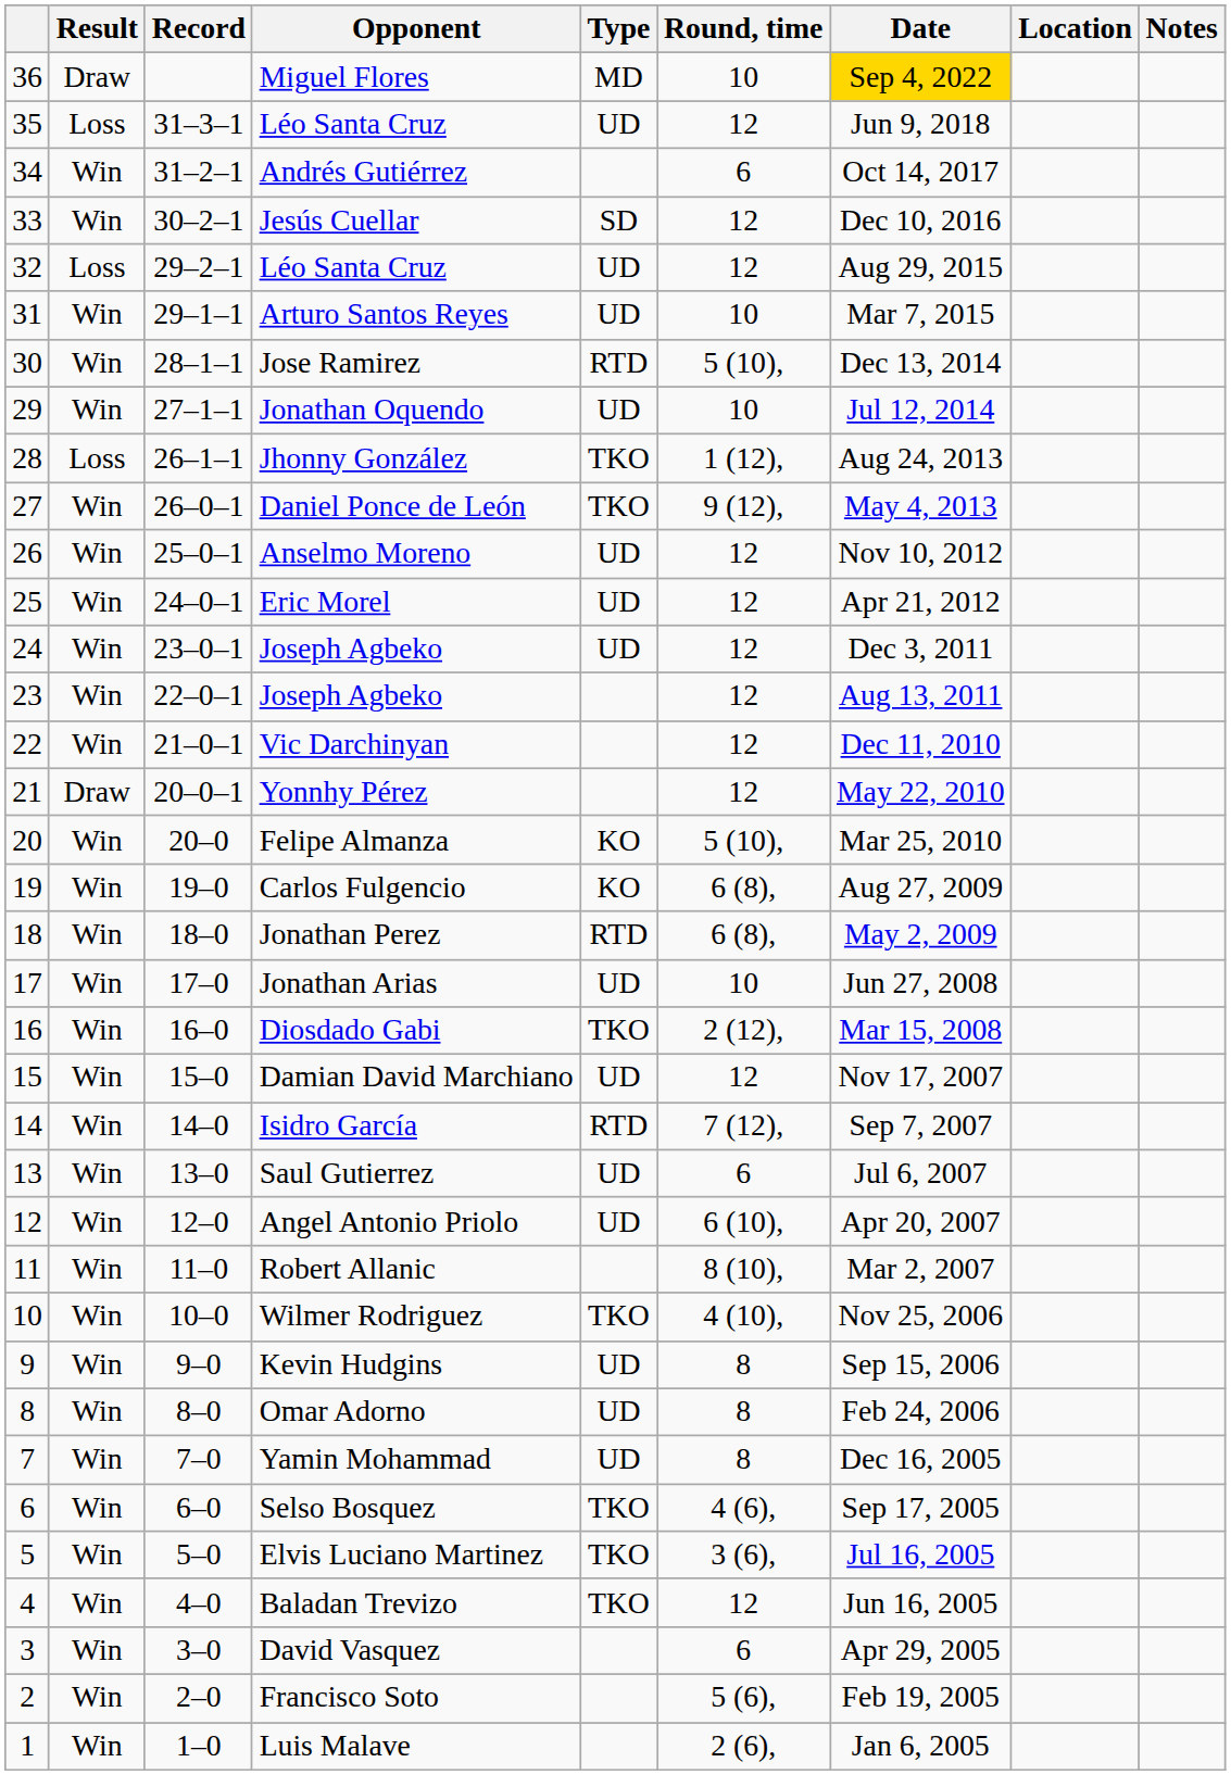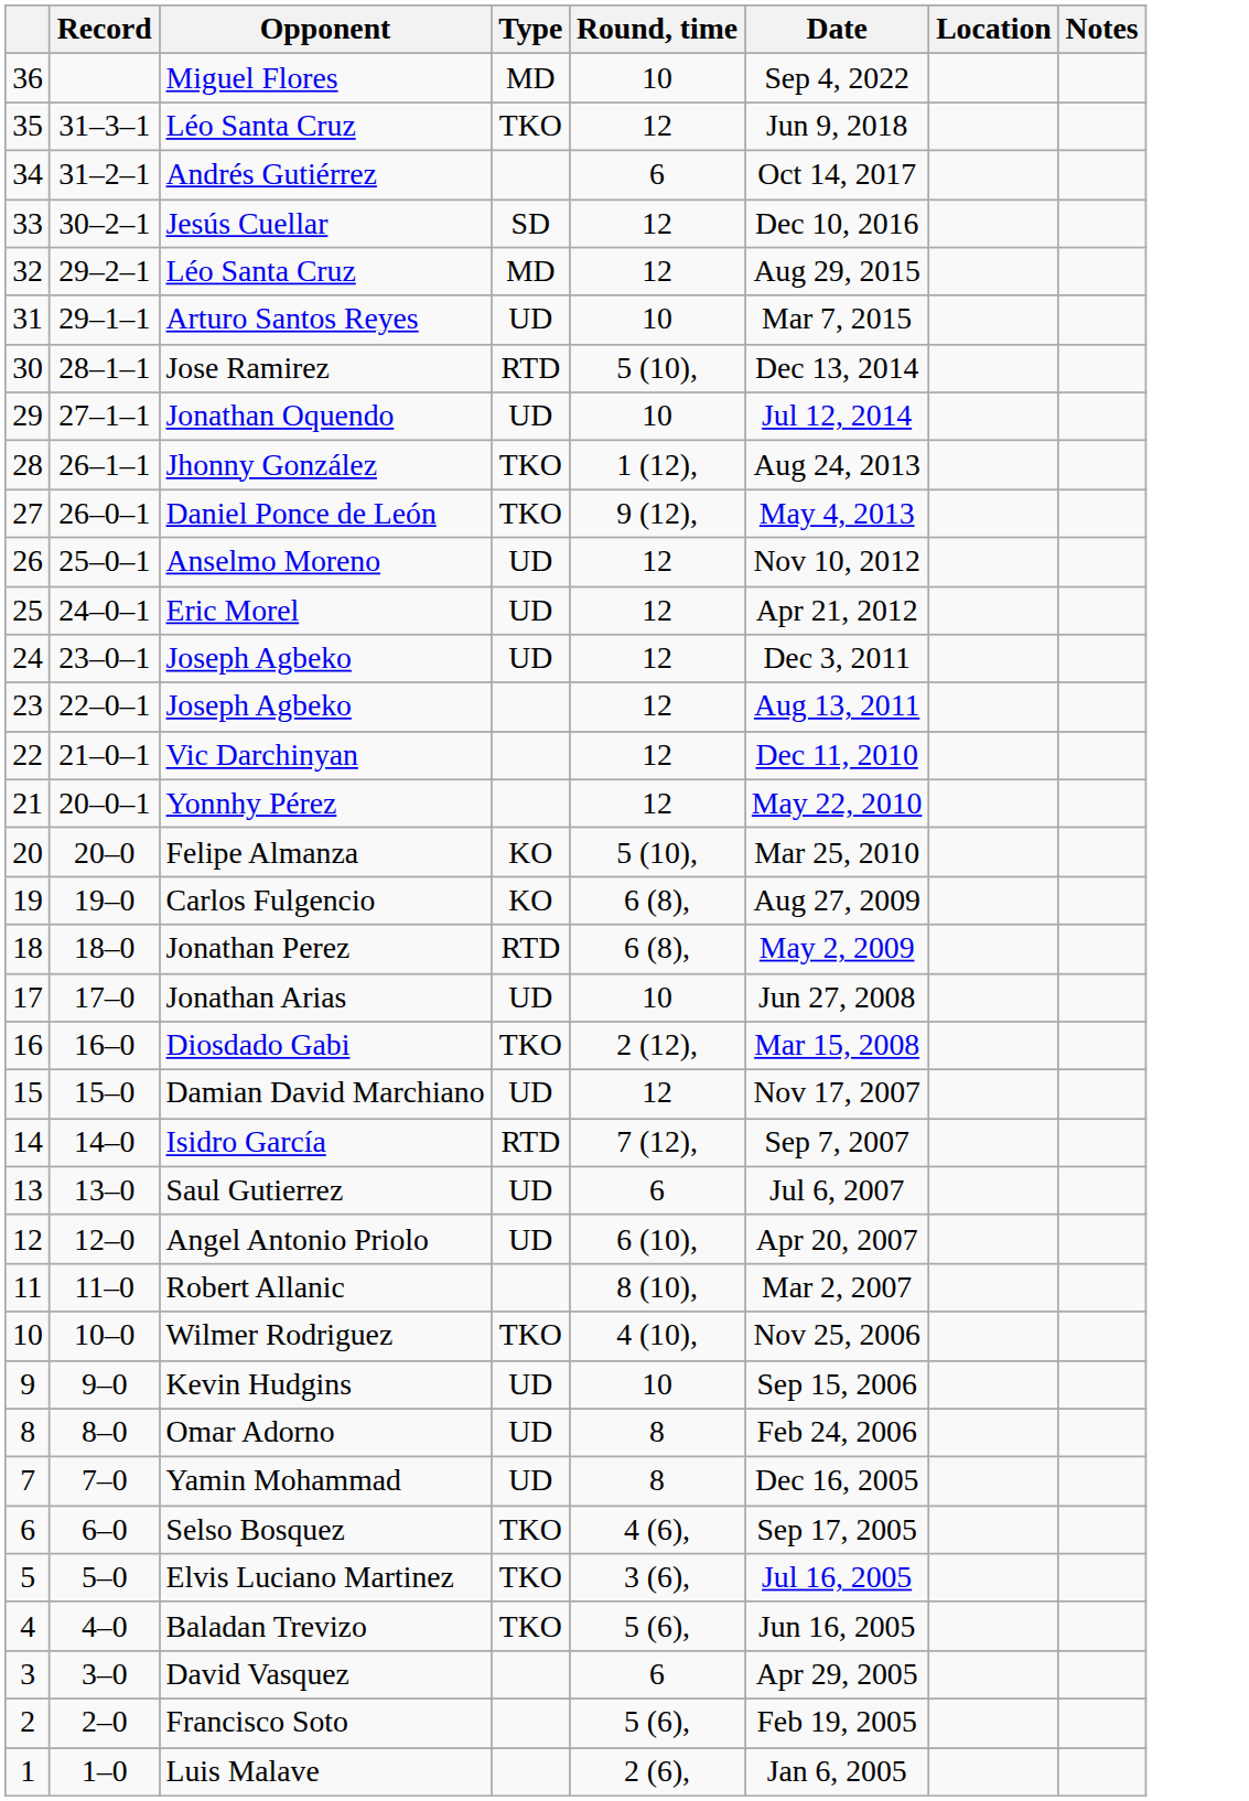 <table class="wikitable" style="text-align:center">
 <tr>
 <th></th>
-<th>Result</th>
 <th>Record</th>
 <th>Opponent</th>
 <th>Type</th>
 <th>Round, time</th>
 <th>Date</th>
 <th>Location</th>
 <th>Notes</th>
 </tr>
 <tr>
 <td>36</td>
-<td>Draw</td>
 <td></td>
 <td style="text-align:left;"><a href='#'>Miguel Flores</a></td>
 <td>MD</td>
 <td>10</td>
-<td style="background: gold;">Sep 4, 2022</td>
+<td>Sep 4, 2022</td>
 <td style="text-align:left;"></td>
 <td></td>
 </tr>
 <tr>
 <td>35</td>
-<td>Loss</td>
 <td>31–3–1</td>
 <td style="text-align:left;"><a href='#'>Léo Santa Cruz</a></td>
-<td>UD</td>
+<td>TKO</td>
 <td>12</td>
 <td>Jun 9, 2018</td>
 <td style="text-align:left;"></td>
 <td style="text-align:left;"></td>
 </tr>
 <tr>
 <td>34</td>
-<td>Win</td>
 <td>31–2–1</td>
 <td style="text-align:left;"><a href='#'>Andrés Gutiérrez</a></td>
 <td></td>
 <td>6</td>
 <td>Oct 14, 2017</td>
 <td style="text-align:left;"></td>
 <td style="text-align:left;"></td>
 </tr>
 <tr>
 <td>33</td>
-<td>Win</td>
 <td>30–2–1</td>
 <td style="text-align:left;"><a href='#'>Jesús Cuellar</a></td>
 <td>SD</td>
 <td>12</td>
 <td>Dec 10, 2016</td>
 <td style="text-align:left;"></td>
 <td style="text-align:left;"></td>
 </tr>
 <tr>
 <td>32</td>
-<td>Loss</td>
 <td>29–2–1</td>
 <td style="text-align:left;"><a href='#'>Léo Santa Cruz</a></td>
-<td>UD</td>
+<td>MD</td>
 <td>12</td>
 <td>Aug 29, 2015</td>
 <td style="text-align:left;"></td>
 <td style="text-align:left;"></td>
 </tr>
 <tr>
 <td>31</td>
-<td>Win</td>
 <td>29–1–1</td>
 <td style="text-align:left;"><a href='#'>Arturo Santos Reyes</a></td>
 <td>UD</td>
 <td>10</td>
 <td>Mar 7, 2015</td>
 <td style="text-align:left;"></td>
 <td></td>
 </tr>
 <tr>
 <td>30</td>
-<td>Win</td>
 <td>28–1–1</td>
 <td style="text-align:left;">Jose Ramirez</td>
 <td>RTD</td>
 <td>5 (10), </td>
 <td>Dec 13, 2014</td>
 <td style="text-align:left;"></td>
 <td></td>
 </tr>
 <tr>
 <td>29</td>
-<td>Win</td>
 <td>27–1–1</td>
 <td style="text-align:left;"><a href='#'>Jonathan Oquendo</a></td>
 <td>UD</td>
 <td>10</td>
 <td><a href='#'>Jul 12, 2014</a></td>
 <td style="text-align:left;"></td>
 <td></td>
 </tr>
 <tr>
 <td>28</td>
-<td>Loss</td>
 <td>26–1–1</td>
 <td style="text-align:left;"><a href='#'>Jhonny González</a></td>
 <td>TKO</td>
 <td>1 (12), </td>
 <td>Aug 24, 2013</td>
 <td style="text-align:left;"></td>
 <td style="text-align:left;"></td>
 </tr>
 <tr>
 <td>27</td>
-<td>Win</td>
 <td>26–0–1</td>
 <td style="text-align:left;"><a href='#'>Daniel Ponce de León</a></td>
 <td>TKO</td>
 <td>9 (12), </td>
 <td><a href='#'>May 4, 2013</a></td>
 <td style="text-align:left;"></td>
 <td style="text-align:left;"></td>
 </tr>
 <tr>
 <td>26</td>
-<td>Win</td>
 <td>25–0–1</td>
 <td style="text-align:left;"><a href='#'>Anselmo Moreno</a></td>
 <td>UD</td>
 <td>12</td>
 <td>Nov 10, 2012</td>
 <td style="text-align:left;"></td>
 <td style="text-align:left;"></td>
 </tr>
 <tr>
 <td>25</td>
-<td>Win</td>
 <td>24–0–1</td>
 <td style="text-align:left;"><a href='#'>Eric Morel</a></td>
 <td>UD</td>
 <td>12</td>
 <td>Apr 21, 2012</td>
 <td style="text-align:left;"></td>
 <td style="text-align:left;"></td>
 </tr>
 <tr>
 <td>24</td>
-<td>Win</td>
 <td>23–0–1</td>
 <td style="text-align:left;"><a href='#'>Joseph Agbeko</a></td>
 <td>UD</td>
 <td>12</td>
 <td>Dec 3, 2011</td>
 <td style="text-align:left;"></td>
 <td style="text-align:left;"></td>
 </tr>
 <tr>
 <td>23</td>
-<td>Win</td>
 <td>22–0–1</td>
 <td style="text-align:left;"><a href='#'>Joseph Agbeko</a></td>
 <td></td>
 <td>12</td>
 <td><a href='#'>Aug 13, 2011</a></td>
 <td style="text-align:left;"></td>
 <td style="text-align:left;"></td>
 </tr>
 <tr>
 <td>22</td>
-<td>Win</td>
 <td>21–0–1</td>
 <td style="text-align:left;"><a href='#'>Vic Darchinyan</a></td>
 <td></td>
 <td>12</td>
 <td><a href='#'>Dec 11, 2010</a></td>
 <td style="text-align:left;"></td>
 <td style="text-align:left;"></td>
 </tr>
 <tr>
 <td>21</td>
-<td>Draw</td>
 <td>20–0–1</td>
 <td style="text-align:left;"><a href='#'>Yonnhy Pérez</a></td>
 <td></td>
 <td>12</td>
 <td><a href='#'>May 22, 2010</a></td>
 <td style="text-align:left;"></td>
 <td style="text-align:left;"></td>
 </tr>
 <tr>
 <td>20</td>
-<td>Win</td>
 <td>20–0</td>
 <td style="text-align:left;">Felipe Almanza</td>
 <td>KO</td>
 <td>5 (10), </td>
 <td>Mar 25, 2010</td>
 <td style="text-align:left;"></td>
 <td></td>
 </tr>
 <tr>
 <td>19</td>
-<td>Win</td>
 <td>19–0</td>
 <td style="text-align:left;">Carlos Fulgencio</td>
 <td>KO</td>
 <td>6 (8), </td>
 <td>Aug 27, 2009</td>
 <td style="text-align:left;"></td>
 <td></td>
 </tr>
 <tr>
 <td>18</td>
-<td>Win</td>
 <td>18–0</td>
 <td style="text-align:left;">Jonathan Perez</td>
 <td>RTD</td>
 <td>6 (8), </td>
 <td><a href='#'>May 2, 2009</a></td>
 <td style="text-align:left;"></td>
 <td></td>
 </tr>
 <tr>
 <td>17</td>
-<td>Win</td>
 <td>17–0</td>
 <td style="text-align:left;">Jonathan Arias</td>
 <td>UD</td>
 <td>10</td>
 <td>Jun 27, 2008</td>
 <td style="text-align:left;"></td>
 <td></td>
 </tr>
 <tr>
 <td>16</td>
-<td>Win</td>
 <td>16–0</td>
 <td style="text-align:left;"><a href='#'>Diosdado Gabi</a></td>
 <td>TKO</td>
 <td>2 (12), </td>
 <td><a href='#'>Mar 15, 2008</a></td>
 <td style="text-align:left;"></td>
 <td style="text-align:left;"></td>
 </tr>
 <tr>
 <td>15</td>
-<td>Win</td>
 <td>15–0</td>
 <td style="text-align:left;">Damian David Marchiano</td>
 <td>UD</td>
 <td>12</td>
 <td>Nov 17, 2007</td>
 <td style="text-align:left;"></td>
 <td style="text-align:left;"></td>
 </tr>
 <tr>
 <td>14</td>
-<td>Win</td>
 <td>14–0</td>
 <td style="text-align:left;"><a href='#'>Isidro García</a></td>
 <td>RTD</td>
 <td>7 (12), </td>
 <td>Sep 7, 2007</td>
 <td style="text-align:left;"></td>
 <td style="text-align:left;"></td>
 </tr>
 <tr>
 <td>13</td>
-<td>Win</td>
 <td>13–0</td>
 <td style="text-align:left;">Saul Gutierrez</td>
 <td>UD</td>
 <td>6</td>
 <td>Jul 6, 2007</td>
 <td style="text-align:left;"></td>
 <td></td>
 </tr>
 <tr>
 <td>12</td>
-<td>Win</td>
 <td>12–0</td>
 <td style="text-align:left;">Angel Antonio Priolo</td>
 <td>UD</td>
 <td>6 (10), </td>
 <td>Apr 20, 2007</td>
 <td style="text-align:left;"></td>
 <td></td>
 </tr>
 <tr>
 <td>11</td>
-<td>Win</td>
 <td>11–0</td>
 <td style="text-align:left;">Robert Allanic</td>
 <td></td>
 <td>8 (10), </td>
 <td>Mar 2, 2007</td>
 <td style="text-align:left;"></td>
 <td></td>
 </tr>
 <tr>
 <td>10</td>
-<td>Win</td>
 <td>10–0</td>
 <td style="text-align:left;">Wilmer Rodriguez</td>
 <td>TKO</td>
 <td>4 (10), </td>
 <td>Nov 25, 2006</td>
 <td style="text-align:left;"></td>
 <td></td>
 </tr>
 <tr>
 <td>9</td>
-<td>Win</td>
 <td>9–0</td>
 <td style="text-align:left;">Kevin Hudgins</td>
 <td>UD</td>
-<td>8</td>
+<td>10</td>
 <td>Sep 15, 2006</td>
 <td style="text-align:left;"></td>
 <td></td>
 </tr>
 <tr>
 <td>8</td>
-<td>Win</td>
 <td>8–0</td>
 <td style="text-align:left;">Omar Adorno</td>
 <td>UD</td>
 <td>8</td>
 <td>Feb 24, 2006</td>
 <td style="text-align:left;"></td>
 <td></td>
 </tr>
 <tr>
 <td>7</td>
-<td>Win</td>
 <td>7–0</td>
 <td style="text-align:left;">Yamin Mohammad</td>
 <td>UD</td>
 <td>8</td>
 <td>Dec 16, 2005</td>
 <td style="text-align:left;"></td>
 <td></td>
 </tr>
 <tr>
 <td>6</td>
-<td>Win</td>
 <td>6–0</td>
 <td style="text-align:left;">Selso Bosquez</td>
 <td>TKO</td>
 <td>4 (6), </td>
 <td>Sep 17, 2005</td>
 <td style="text-align:left;"></td>
 <td></td>
 </tr>
 <tr>
 <td>5</td>
-<td>Win</td>
 <td>5–0</td>
 <td style="text-align:left;">Elvis Luciano Martinez</td>
 <td>TKO</td>
 <td>3 (6), </td>
 <td><a href='#'>Jul 16, 2005</a></td>
 <td style="text-align:left;"></td>
 <td></td>
 </tr>
 <tr>
 <td>4</td>
-<td>Win</td>
 <td>4–0</td>
 <td style="text-align:left;">Baladan Trevizo</td>
 <td>TKO</td>
-<td>12</td>
+<td>5 (6), </td>
 <td>Jun 16, 2005</td>
 <td style="text-align:left;"></td>
 <td></td>
 </tr>
 <tr>
 <td>3</td>
-<td>Win</td>
 <td>3–0</td>
 <td style="text-align:left;">David Vasquez</td>
 <td></td>
 <td>6</td>
 <td>Apr 29, 2005</td>
 <td style="text-align:left;"></td>
 <td></td>
 </tr>
 <tr>
 <td>2</td>
-<td>Win</td>
 <td>2–0</td>
 <td style="text-align:left;">Francisco Soto</td>
 <td></td>
 <td>5 (6), </td>
 <td>Feb 19, 2005</td>
 <td style="text-align:left;"></td>
 <td></td>
 </tr>
 <tr>
 <td>1</td>
-<td>Win</td>
 <td>1–0</td>
 <td style="text-align:left;">Luis Malave</td>
 <td></td>
 <td>2 (6), </td>
 <td>Jan 6, 2005</td>
 <td style="text-align:left;"></td>
 <td></td>
 </tr>
 </table>
